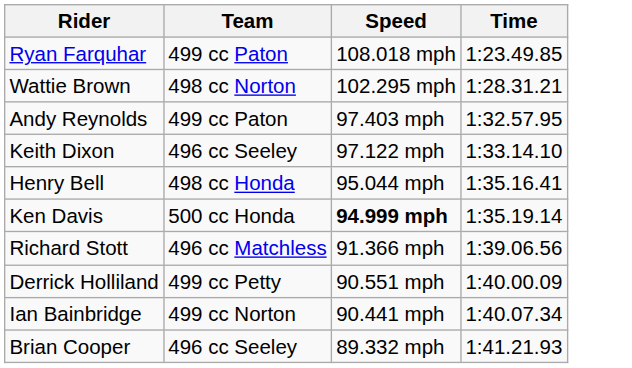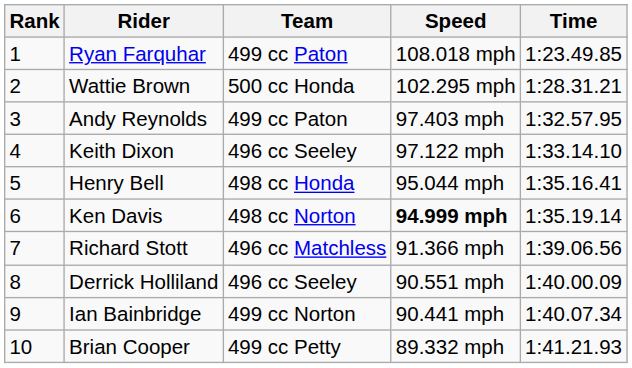 <table class="wikitable" style="font-size: 95%;">
 <tr style="background:#efefef;">
+<th>Rank</th>
 <th>Rider</th>
 <th>Team</th>
 <th>Speed</th>
 <th>Time</th>
 </tr>
 <tr>
+<td>1</td>
 <td> <a href='#'>Ryan Farquhar</a></td>
 <td>499 cc <a href='#'>Paton</a></td>
 <td>108.018 mph</td>
 <td>1:23.49.85</td>
 </tr>
 <tr>
+<td>2</td>
 <td>  Wattie Brown</td>
-<td>498 cc <a href='#'>Norton</a></td>
+<td>500 cc Honda</td>
 <td>102.295 mph</td>
 <td>1:28.31.21</td>
 </tr>
 <tr>
+<td>3</td>
 <td>  Andy Reynolds</td>
 <td>499 cc Paton</td>
 <td>97.403 mph</td>
 <td>1:32.57.95</td>
 </tr>
 <tr>
+<td>4</td>
 <td>  Keith Dixon</td>
 <td>496 cc Seeley</td>
 <td>97.122 mph</td>
 <td>1:33.14.10</td>
 </tr>
 <tr>
+<td>5</td>
 <td>  Henry Bell</td>
 <td>498 cc <a href='#'>Honda</a></td>
 <td>95.044 mph</td>
 <td>1:35.16.41</td>
 </tr>
 <tr>
+<td>6</td>
 <td> Ken Davis</td>
-<td>500 cc Honda</td>
+<td>498 cc <a href='#'>Norton</a></td>
 <td><strong>94.999 mph</strong></td>
 <td>1:35.19.14</td>
 </tr>
 <tr>
+<td>7</td>
 <td> Richard Stott</td>
 <td>496 cc <a href='#'>Matchless</a></td>
 <td>91.366 mph</td>
 <td>1:39.06.56</td>
 </tr>
 <tr>
+<td>8</td>
 <td> Derrick Holliland</td>
-<td>499 cc Petty</td>
+<td>496 cc Seeley</td>
 <td>90.551 mph</td>
 <td>1:40.00.09</td>
 </tr>
 <tr>
+<td>9</td>
 <td> Ian Bainbridge</td>
 <td>499 cc Norton</td>
 <td>90.441 mph</td>
 <td>1:40.07.34</td>
 </tr>
 <tr>
+<td>10</td>
 <td> Brian Cooper</td>
-<td>496 cc Seeley</td>
+<td>499 cc Petty</td>
 <td>89.332 mph</td>
 <td>1:41.21.93</td>
 </tr>
 </table>
